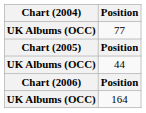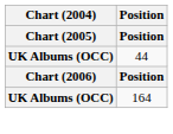 <table class="wikitable plainrowheaders">
 <tr>
 <th>Chart (2004)</th>
 <th>Position</th>
-</tr>
-<tr>
-<th scope="row">UK Albums (OCC)</th>
-<td style="text-align:center;">77</td>
 </tr>
 <tr>
 <th>Chart (2005)</th>
 <th>Position</th>
 </tr>
 <tr>
 <th scope="row">UK Albums (OCC)</th>
 <td style="text-align:center;">44</td>
 </tr>
 <tr>
 <th>Chart (2006)</th>
 <th>Position</th>
 </tr>
 <tr>
 <th scope="row">UK Albums (OCC)</th>
 <td style="text-align:center;">164</td>
 </tr>
 </table>
